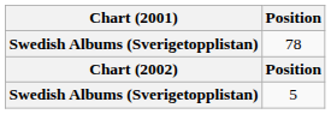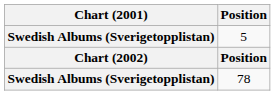 <table class="wikitable plainrowheaders" style="text-align:center">
 <tr>
 <th scope="col">Chart (2001)</th>
 <th scope="col">Position</th>
 </tr>
 <tr>
 <th scope="row">Swedish Albums (Sverigetopplistan)</th>
-<td>78</td>
+<td>5</td>
 </tr>
 <tr>
 <th scope="col">Chart (2002)</th>
 <th scope="col">Position</th>
 </tr>
 <tr>
 <th scope="row">Swedish Albums (Sverigetopplistan)</th>
-<td>5</td>
+<td>78</td>
 </tr>
 </table>
